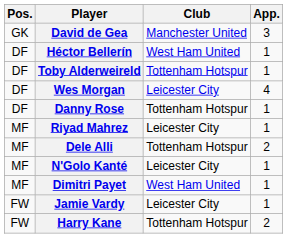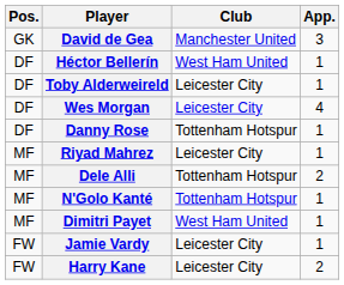 <table class="wikitable plainrowheaders" style="text-align: left">
 <tr>
 <th scope=col>Pos.</th>
 <th scope=col>Player</th>
 <th scope=col>Club</th>
 <th scope=col>App.</th>
 </tr>
 <tr>
 <td style=text-align:center>GK</td>
 <th scope=row><a href='#'>David de Gea</a> </th>
 <td><a href='#'>Manchester United</a></td>
 <td style=text-align:center>3</td>
 </tr>
 <tr>
 <td style=text-align:center>DF</td>
 <th scope=row><a href='#'>Héctor Bellerín</a></th>
 <td><a href='#'>West Ham United</a></td>
 <td style=text-align:center>1</td>
 </tr>
 <tr>
 <td style=text-align:center>DF</td>
 <th scope=row><a href='#'>Toby Alderweireld</a></th>
-<td><a href='#'>Tottenham Hotspur</a></td>
+<td>Leicester City</td>
 <td style=text-align:center>1</td>
 </tr>
 <tr>
 <td style=text-align:center>DF</td>
 <th scope=row><a href='#'>Wes Morgan</a> </th>
 <td><a href='#'>Leicester City</a></td>
 <td style=text-align:center>4</td>
 </tr>
 <tr>
 <td style=text-align:center>DF</td>
 <th scope=row><a href='#'>Danny Rose</a></th>
 <td>Tottenham Hotspur</td>
 <td style=text-align:center>1</td>
 </tr>
 <tr>
 <td style=text-align:center>MF</td>
 <th scope=row><a href='#'>Riyad Mahrez</a></th>
 <td>Leicester City</td>
 <td style=text-align:center>1</td>
 </tr>
 <tr>
 <td style=text-align:center>MF</td>
 <th scope=row><a href='#'>Dele Alli</a></th>
 <td>Tottenham Hotspur</td>
 <td style=text-align:center>2</td>
 </tr>
 <tr>
 <td style=text-align:center>MF</td>
 <th scope=row><a href='#'>N'Golo Kanté</a></th>
-<td>Leicester City</td>
+<td><a href='#'>Tottenham Hotspur</a></td>
 <td style=text-align:center>1</td>
 </tr>
 <tr>
 <td style=text-align:center>MF</td>
 <th scope=row><a href='#'>Dimitri Payet</a></th>
 <td><a href='#'>West Ham United</a></td>
 <td style=text-align:center>1</td>
 </tr>
 <tr>
 <td style=text-align:center>FW</td>
 <th scope=row><a href='#'>Jamie Vardy</a></th>
 <td>Leicester City</td>
 <td style=text-align:center>1</td>
 </tr>
 <tr>
 <td style=text-align:center>FW</td>
 <th scope=row><a href='#'>Harry Kane</a> </th>
-<td>Tottenham Hotspur</td>
+<td>Leicester City</td>
 <td style=text-align:center>2</td>
 </tr>
 </table>
